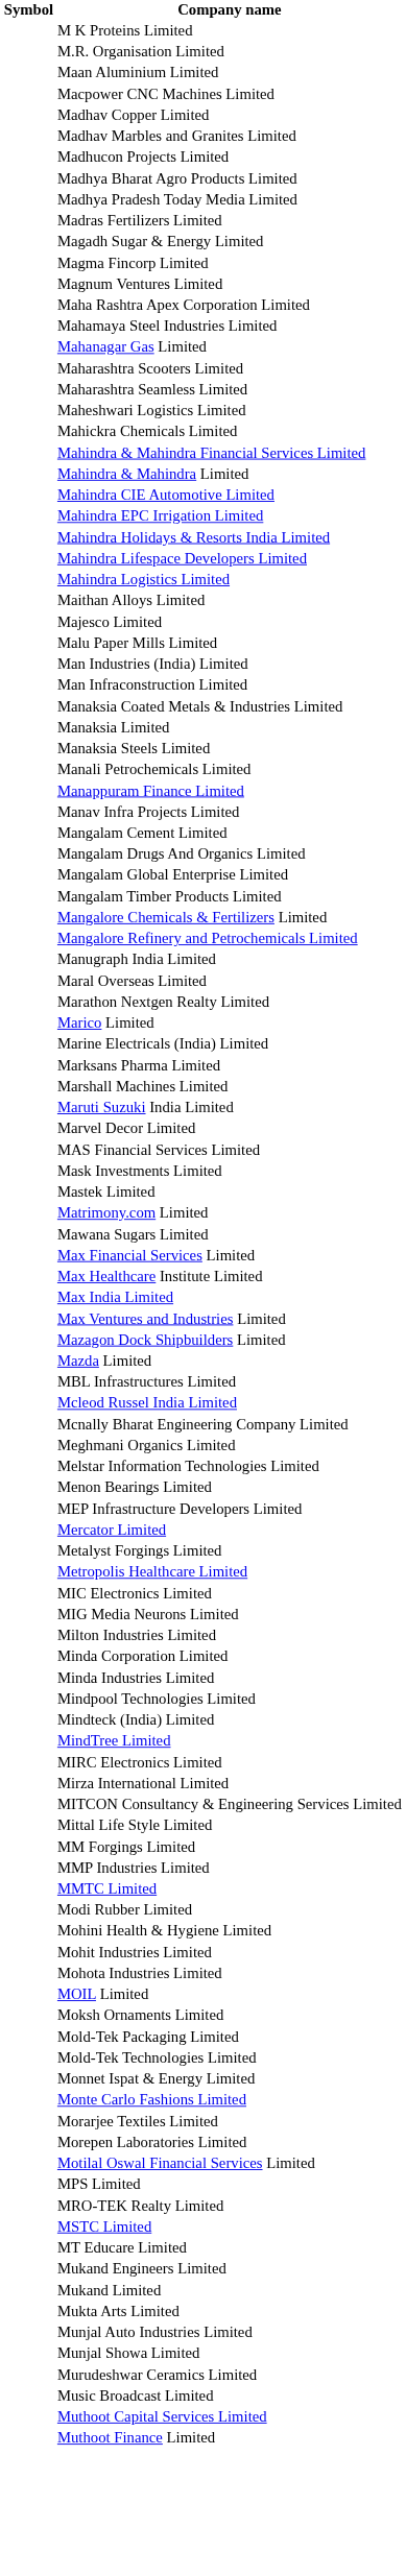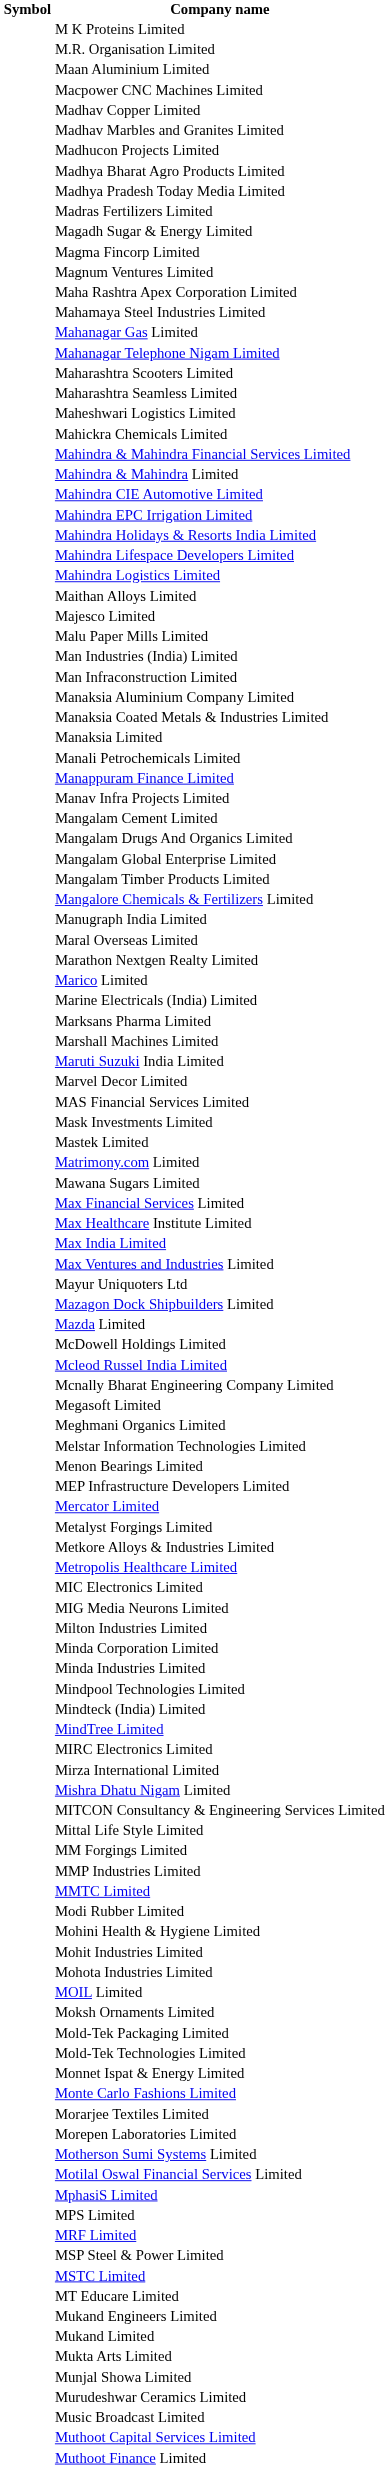 <table style="background:transparent;">
 <tr>
 <th>Symbol</th>
 <th>Company name</th>
 </tr>
 <tr>
 <td></td>
 <td>M K Proteins Limited</td>
 </tr>
 <tr>
 <td></td>
 <td>M.R. Organisation Limited</td>
 </tr>
 <tr>
 <td></td>
 <td>Maan Aluminium Limited</td>
 </tr>
 <tr>
 <td></td>
 <td>Macpower CNC Machines Limited</td>
 </tr>
 <tr>
 <td></td>
 <td>Madhav Copper Limited</td>
 </tr>
 <tr>
 <td></td>
 <td>Madhav Marbles and Granites Limited</td>
 </tr>
 <tr>
 <td></td>
 <td>Madhucon Projects Limited</td>
 </tr>
 <tr>
 <td></td>
 <td>Madhya Bharat Agro Products Limited</td>
 </tr>
 <tr>
 <td></td>
 <td>Madhya Pradesh Today Media Limited</td>
 </tr>
 <tr>
 <td></td>
 <td>Madras Fertilizers Limited</td>
 </tr>
 <tr>
 <td></td>
 <td>Magadh Sugar & Energy Limited</td>
 </tr>
 <tr>
 <td></td>
 <td>Magma Fincorp Limited</td>
 </tr>
 <tr>
 <td></td>
 <td>Magnum Ventures Limited</td>
 </tr>
 <tr>
 <td></td>
 <td>Maha Rashtra Apex Corporation Limited</td>
 </tr>
 <tr>
 <td></td>
 <td>Mahamaya Steel Industries Limited</td>
 </tr>
 <tr>
 <td></td>
 <td><a href='#'>Mahanagar Gas</a> Limited</td>
 </tr>
 <tr>
 <td></td>
+<td><a href='#'>Mahanagar Telephone Nigam Limited</a></td>
+</tr>
+<tr>
+<td></td>
 <td>Maharashtra Scooters Limited</td>
 </tr>
 <tr>
 <td></td>
 <td>Maharashtra Seamless Limited</td>
 </tr>
 <tr>
 <td></td>
 <td>Maheshwari Logistics Limited</td>
 </tr>
 <tr>
 <td></td>
 <td>Mahickra Chemicals Limited</td>
 </tr>
 <tr>
 <td></td>
 <td><a href='#'>Mahindra & Mahindra Financial Services Limited</a></td>
 </tr>
 <tr>
 <td></td>
 <td><a href='#'>Mahindra & Mahindra</a> Limited</td>
 </tr>
 <tr>
 <td></td>
 <td><a href='#'>Mahindra CIE Automotive Limited</a></td>
 </tr>
 <tr>
 <td></td>
 <td><a href='#'>Mahindra EPC Irrigation Limited</a></td>
 </tr>
 <tr>
 <td></td>
 <td><a href='#'>Mahindra Holidays & Resorts India Limited</a></td>
 </tr>
 <tr>
 <td></td>
 <td><a href='#'>Mahindra Lifespace Developers Limited</a></td>
 </tr>
 <tr>
 <td></td>
 <td><a href='#'>Mahindra Logistics Limited</a></td>
 </tr>
 <tr>
 <td></td>
 <td>Maithan Alloys Limited</td>
 </tr>
 <tr>
 <td></td>
 <td>Majesco Limited</td>
 </tr>
 <tr>
 <td></td>
 <td>Malu Paper Mills Limited</td>
 </tr>
 <tr>
 <td></td>
 <td>Man Industries (India) Limited</td>
 </tr>
 <tr>
 <td></td>
 <td>Man Infraconstruction Limited</td>
 </tr>
 <tr>
 <td></td>
+<td>Manaksia Aluminium Company Limited</td>
+</tr>
+<tr>
+<td></td>
 <td>Manaksia Coated Metals & Industries Limited</td>
 </tr>
 <tr>
 <td></td>
 <td>Manaksia Limited</td>
-</tr>
-<tr>
-<td></td>
-<td>Manaksia Steels Limited</td>
 </tr>
 <tr>
 <td></td>
 <td>Manali Petrochemicals Limited</td>
 </tr>
 <tr>
 <td></td>
 <td><a href='#'>Manappuram Finance Limited</a></td>
 </tr>
 <tr>
 <td></td>
 <td>Manav Infra Projects Limited</td>
 </tr>
 <tr>
 <td></td>
 <td>Mangalam Cement Limited</td>
 </tr>
 <tr>
 <td></td>
 <td>Mangalam Drugs And Organics Limited</td>
 </tr>
 <tr>
 <td></td>
 <td>Mangalam Global Enterprise Limited</td>
 </tr>
 <tr>
 <td></td>
 <td>Mangalam Timber Products Limited</td>
 </tr>
 <tr>
 <td></td>
 <td><a href='#'>Mangalore Chemicals & Fertilizers</a> Limited</td>
-</tr>
-<tr>
-<td></td>
-<td><a href='#'>Mangalore Refinery and Petrochemicals Limited</a></td>
 </tr>
 <tr>
 <td></td>
 <td>Manugraph India Limited</td>
 </tr>
 <tr>
 <td></td>
 <td>Maral Overseas Limited</td>
 </tr>
 <tr>
 <td></td>
 <td>Marathon Nextgen Realty Limited</td>
 </tr>
 <tr>
 <td></td>
 <td><a href='#'>Marico</a> Limited</td>
 </tr>
 <tr>
 <td></td>
 <td>Marine Electricals (India) Limited</td>
 </tr>
 <tr>
 <td></td>
 <td>Marksans Pharma Limited</td>
 </tr>
 <tr>
 <td></td>
 <td>Marshall Machines Limited</td>
 </tr>
 <tr>
 <td></td>
 <td><a href='#'>Maruti Suzuki</a> India Limited</td>
 </tr>
 <tr>
 <td></td>
 <td>Marvel Decor Limited</td>
 </tr>
 <tr>
 <td></td>
 <td>MAS Financial Services Limited</td>
 </tr>
 <tr>
 <td></td>
 <td>Mask Investments Limited</td>
 </tr>
 <tr>
 <td></td>
 <td>Mastek Limited</td>
 </tr>
 <tr>
 <td></td>
 <td><a href='#'>Matrimony.com</a> Limited</td>
 </tr>
 <tr>
 <td></td>
 <td>Mawana Sugars Limited</td>
 </tr>
 <tr>
 <td></td>
 <td><a href='#'>Max Financial Services</a> Limited</td>
 </tr>
 <tr>
 <td></td>
 <td><a href='#'>Max Healthcare</a> Institute Limited</td>
 </tr>
 <tr>
 <td></td>
 <td><a href='#'>Max India Limited</a></td>
 </tr>
 <tr>
 <td></td>
 <td><a href='#'>Max Ventures and Industries</a> Limited</td>
 </tr>
 <tr>
 <td></td>
+<td>Mayur Uniquoters Ltd</td>
+</tr>
+<tr>
+<td></td>
 <td><a href='#'>Mazagon Dock Shipbuilders</a> Limited</td>
 </tr>
 <tr>
 <td></td>
 <td><a href='#'>Mazda</a> Limited</td>
 </tr>
 <tr>
 <td></td>
-<td>MBL Infrastructures Limited</td>
+<td>McDowell Holdings Limited</td>
 </tr>
 <tr>
 <td></td>
 <td><a href='#'>Mcleod Russel India Limited</a></td>
 </tr>
 <tr>
 <td></td>
 <td>Mcnally Bharat Engineering Company Limited</td>
+</tr>
+<tr>
+<td></td>
+<td>Megasoft Limited</td>
 </tr>
 <tr>
 <td></td>
 <td>Meghmani Organics Limited</td>
 </tr>
 <tr>
 <td></td>
 <td>Melstar Information Technologies Limited</td>
 </tr>
 <tr>
 <td></td>
 <td>Menon Bearings Limited</td>
 </tr>
 <tr>
 <td></td>
 <td>MEP Infrastructure Developers Limited</td>
 </tr>
 <tr>
 <td></td>
 <td><a href='#'>Mercator Limited</a></td>
 </tr>
 <tr>
 <td></td>
 <td>Metalyst Forgings Limited</td>
+</tr>
+<tr>
+<td></td>
+<td>Metkore Alloys & Industries Limited</td>
 </tr>
 <tr>
 <td></td>
 <td><a href='#'>Metropolis Healthcare Limited</a></td>
 </tr>
 <tr>
 <td></td>
 <td>MIC Electronics Limited</td>
 </tr>
 <tr>
 <td></td>
 <td>MIG Media Neurons Limited</td>
 </tr>
 <tr>
 <td></td>
 <td>Milton Industries Limited</td>
 </tr>
 <tr>
 <td></td>
 <td>Minda Corporation Limited</td>
 </tr>
 <tr>
 <td></td>
 <td>Minda Industries Limited</td>
 </tr>
 <tr>
 <td></td>
 <td>Mindpool Technologies Limited</td>
 </tr>
 <tr>
 <td></td>
 <td>Mindteck (India) Limited</td>
 </tr>
 <tr>
 <td></td>
 <td><a href='#'>MindTree Limited</a></td>
 </tr>
 <tr>
 <td></td>
 <td>MIRC Electronics Limited</td>
 </tr>
 <tr>
 <td></td>
 <td>Mirza International Limited</td>
+</tr>
+<tr>
+<td></td>
+<td><a href='#'>Mishra Dhatu Nigam</a> Limited</td>
 </tr>
 <tr>
 <td></td>
 <td>MITCON Consultancy & Engineering Services Limited</td>
 </tr>
 <tr>
 <td></td>
 <td>Mittal Life Style Limited</td>
 </tr>
 <tr>
 <td></td>
 <td>MM Forgings Limited</td>
 </tr>
 <tr>
 <td></td>
 <td>MMP Industries Limited</td>
 </tr>
 <tr>
 <td></td>
 <td><a href='#'>MMTC Limited</a></td>
 </tr>
 <tr>
 <td></td>
 <td>Modi Rubber Limited</td>
 </tr>
 <tr>
 <td></td>
 <td>Mohini Health & Hygiene Limited</td>
 </tr>
 <tr>
 <td></td>
 <td>Mohit Industries Limited</td>
 </tr>
 <tr>
 <td></td>
 <td>Mohota Industries Limited</td>
 </tr>
 <tr>
 <td></td>
 <td><a href='#'>MOIL</a> Limited</td>
 </tr>
 <tr>
 <td></td>
 <td>Moksh Ornaments Limited</td>
 </tr>
 <tr>
 <td></td>
 <td>Mold-Tek Packaging Limited</td>
 </tr>
 <tr>
 <td></td>
 <td>Mold-Tek Technologies Limited</td>
 </tr>
 <tr>
 <td></td>
 <td>Monnet Ispat & Energy Limited</td>
 </tr>
 <tr>
 <td></td>
 <td><a href='#'>Monte Carlo Fashions Limited</a></td>
 </tr>
 <tr>
 <td></td>
 <td>Morarjee Textiles Limited</td>
 </tr>
 <tr>
 <td></td>
 <td>Morepen Laboratories Limited</td>
 </tr>
 <tr>
 <td></td>
+<td><a href='#'>Motherson Sumi Systems</a> Limited</td>
+</tr>
+<tr>
+<td></td>
 <td><a href='#'>Motilal Oswal Financial Services</a> Limited</td>
+</tr>
+<tr>
+<td></td>
+<td><a href='#'>MphasiS Limited</a></td>
 </tr>
 <tr>
 <td></td>
 <td>MPS Limited</td>
 </tr>
 <tr>
 <td></td>
-<td>MRO-TEK Realty Limited</td>
+<td><a href='#'>MRF Limited</a></td>
+</tr>
+<tr>
+<td></td>
+<td>MSP Steel & Power Limited</td>
 </tr>
 <tr>
 <td></td>
 <td><a href='#'>MSTC Limited</a></td>
 </tr>
 <tr>
 <td></td>
 <td>MT Educare Limited</td>
 </tr>
 <tr>
 <td></td>
 <td>Mukand Engineers Limited</td>
 </tr>
 <tr>
 <td></td>
 <td>Mukand Limited</td>
 </tr>
 <tr>
 <td></td>
 <td>Mukta Arts Limited</td>
-</tr>
-<tr>
-<td></td>
-<td>Munjal Auto Industries Limited</td>
 </tr>
 <tr>
 <td></td>
 <td>Munjal Showa Limited</td>
 </tr>
 <tr>
 <td></td>
 <td>Murudeshwar Ceramics Limited</td>
 </tr>
 <tr>
 <td></td>
 <td>Music Broadcast Limited</td>
 </tr>
 <tr>
 <td></td>
 <td><a href='#'>Muthoot Capital Services Limited</a></td>
 </tr>
 <tr>
 <td></td>
 <td><a href='#'>Muthoot Finance</a> Limited</td>
 </tr>
 <tr>
 </tr>
 </table>
